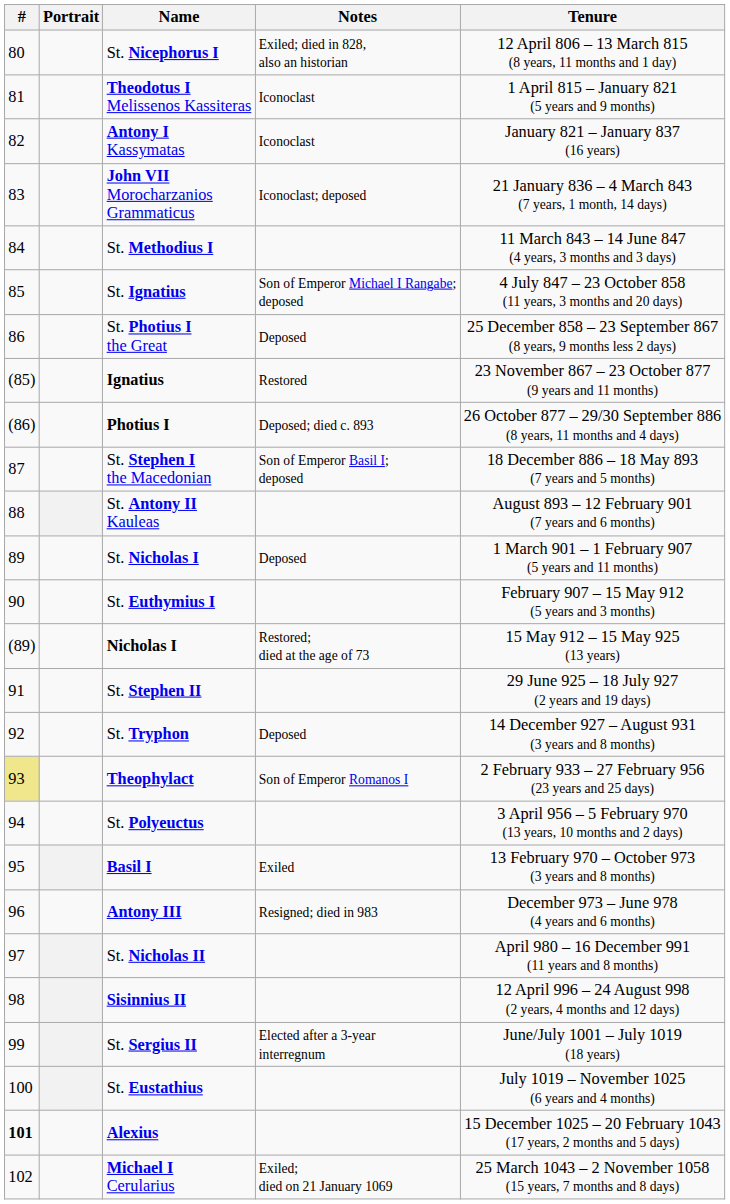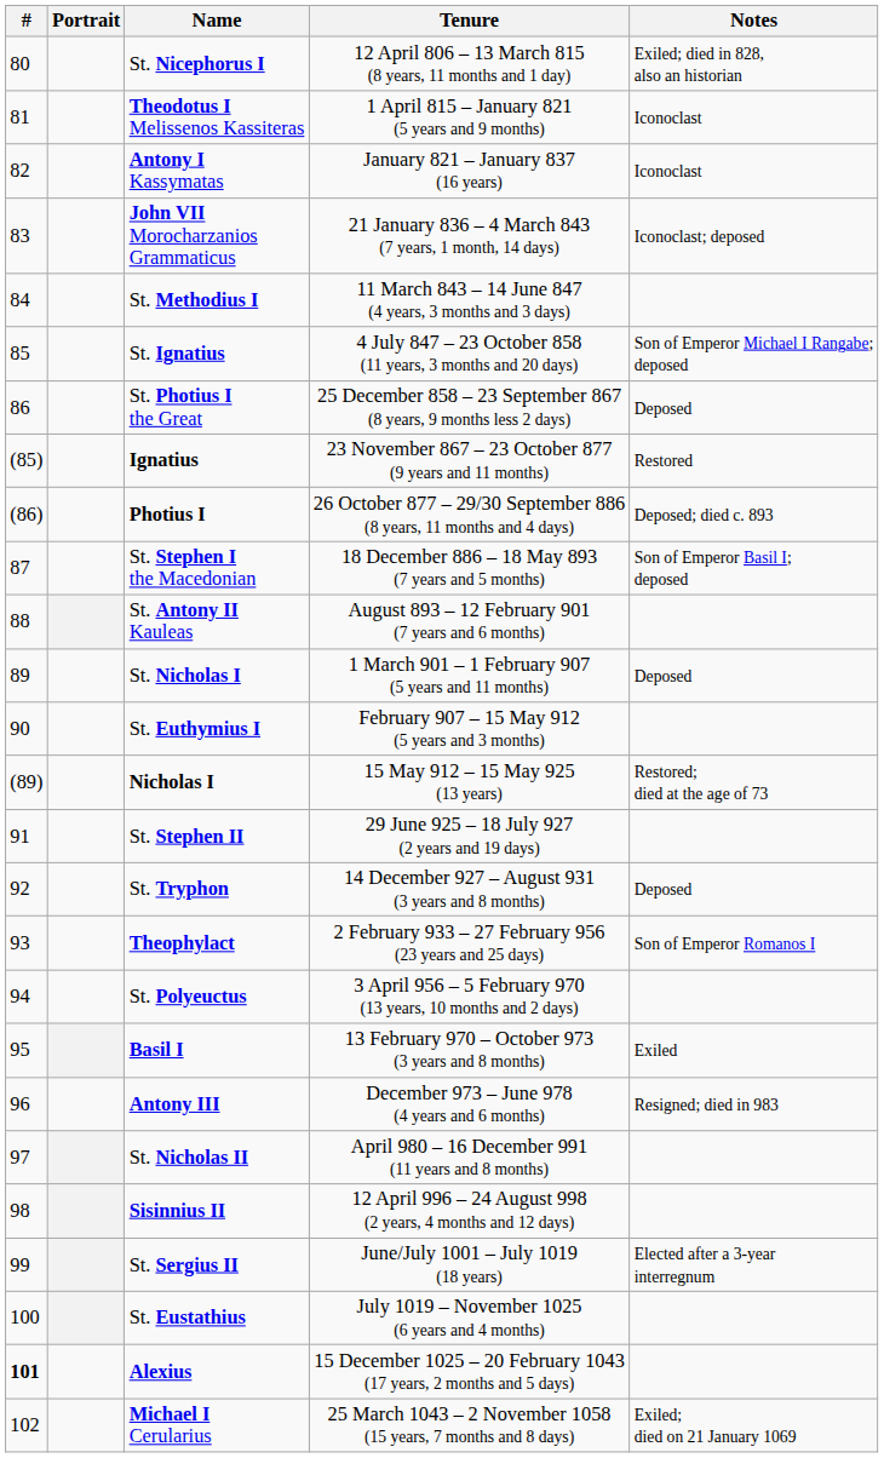 <table class="wikitable"f>
 <tr>
 <th>#</th>
 <th>Portrait</th>
 <th>Name</th>
+<th>Tenure</th>
 <th>Notes</th>
-<th>Tenure</th>
 </tr>
 <tr>
 <td>80</td>
 <td></td>
 <td>St. <a href='#'><strong>Nicephorus I</strong></a></td>
+<td style="text-align:center">12 April 806 – 13 March 815<br><small>(8 years, 11 months and 1 day)</small></td>
 <td><small>Exiled; died in 828,<br>also an historian</small></td>
-<td style="text-align:center">12 April 806 – 13 March 815<br><small>(8 years, 11 months and 1 day)</small></td>
 </tr>
 <tr>
 <td>81</td>
 <td></td>
 <td><a href='#'><strong>Theodotus I</strong></a><br><a href='#'>Melissenos Kassiteras</a></td>
+<td style="text-align:center">1 April 815 –  January 821<br><small>(5 years and 9 months)</small></td>
 <td><small>Iconoclast</small></td>
-<td style="text-align:center">1 April 815 –  January 821<br><small>(5 years and 9 months)</small></td>
 </tr>
 <tr>
 <td>82</td>
 <td></td>
 <td><a href='#'><strong>Antony I</strong><br>Kassymatas</a></td>
+<td style="text-align:center"> January 821 – January 837<br><small>(16 years)</small></td>
 <td><small>Iconoclast</small></td>
-<td style="text-align:center"> January 821 – January 837<br><small>(16 years)</small></td>
 </tr>
 <tr>
 <td>83</td>
 <td></td>
 <td><a href='#'><strong>John VII</strong><br>Morocharzanios<br>Grammaticus</a></td>
+<td style="text-align:center">21 January 836 – 4 March 843<br><small>(7 years, 1 month, 14 days)</small></td>
 <td><small>Iconoclast; deposed</small></td>
-<td style="text-align:center">21 January 836 – 4 March 843<br><small>(7 years, 1 month, 14 days)</small></td>
 </tr>
 <tr>
 <td>84</td>
 <td></td>
 <td>St. <a href='#'><strong>Methodius I</strong></a></td>
+<td style="text-align:center">11 March 843 – 14 June 847<br><small>(4 years, 3 months and 3 days)</small></td>
 <td></td>
-<td style="text-align:center">11 March 843 – 14 June 847<br><small>(4 years, 3 months and 3 days)</small></td>
 </tr>
 <tr>
 <td>85</td>
 <td></td>
 <td>St. <a href='#'><strong>Ignatius</strong></a></td>
+<td style="text-align:center">4 July 847 – 23 October 858<br><small>(11 years, 3 months and 20 days)</small></td>
 <td><small>Son of Emperor <a href='#'>Michael I Rangabe</a>;<br>deposed</small></td>
-<td style="text-align:center">4 July 847 – 23 October 858<br><small>(11 years, 3 months and 20 days)</small></td>
 </tr>
 <tr>
 <td>86</td>
 <td></td>
 <td>St. <a href='#'><strong>Photius I</strong><br>the Great</a></td>
+<td style="text-align:center">25 December 858 – 23 September 867<br><small>(8 years, 9 months less 2 days)</small></td>
 <td><small>Deposed</small></td>
-<td style="text-align:center">25 December 858 – 23 September 867<br><small>(8 years, 9 months less 2 days)</small></td>
 </tr>
 <tr>
 <td>(85)</td>
 <td></td>
 <td><strong>Ignatius</strong></td>
+<td style="text-align:center">23 November 867 – 23 October 877<br><small>(9 years and 11 months)</small></td>
 <td><small>Restored</small></td>
-<td style="text-align:center">23 November 867 – 23 October 877<br><small>(9 years and 11 months)</small></td>
 </tr>
 <tr>
 <td>(86)</td>
 <td></td>
 <td><strong>Photius I</strong></td>
+<td style="text-align:center">26 October 877 – 29/30 September 886<br><small>(8 years, 11 months and 4 days)</small></td>
 <td><small>Deposed; died c. 893</small></td>
-<td style="text-align:center">26 October 877 – 29/30 September 886<br><small>(8 years, 11 months and 4 days)</small></td>
 </tr>
 <tr>
 <td>87</td>
 <td></td>
 <td>St. <a href='#'><strong>Stephen I</strong><br>the Macedonian</a></td>
+<td style="text-align:center">18 December 886 – 18 May 893<br><small>(7 years and 5 months)</small></td>
 <td><small>Son of Emperor <a href='#'>Basil I</a>;<br>deposed</small></td>
-<td style="text-align:center">18 December 886 – 18 May 893<br><small>(7 years and 5 months)</small></td>
 </tr>
 <tr>
 <td>88</td>
 <th></th>
 <td>St. <a href='#'><strong>Antony II</strong><br>Kauleas</a></td>
+<td style="text-align:center">August 893 – 12 February 901<br><small>(7 years and 6 months)</small></td>
 <td></td>
-<td style="text-align:center">August 893 – 12 February 901<br><small>(7 years and 6 months)</small></td>
 </tr>
 <tr>
 <td>89</td>
 <td></td>
 <td>St. <a href='#'><strong>Nicholas I</strong></a></td>
+<td style="text-align:center">1 March 901 – 1 February 907<br><small>(5 years and 11 months)</small></td>
 <td><small>Deposed</small></td>
-<td style="text-align:center">1 March 901 – 1 February 907<br><small>(5 years and 11 months)</small></td>
 </tr>
 <tr>
 <td>90</td>
 <td></td>
 <td>St. <a href='#'><strong>Euthymius I</strong></a></td>
+<td style="text-align:center">February 907 – 15 May 912<br><small>(5 years and 3 months)</small></td>
 <td></td>
-<td style="text-align:center">February 907 – 15 May 912<br><small>(5 years and 3 months)</small></td>
 </tr>
 <tr>
 <td>(89)</td>
 <td></td>
 <td><strong>Nicholas I</strong></td>
+<td style="text-align:center">15 May 912 – 15 May 925<br><small>(13 years)</small></td>
 <td><small>Restored;<br>died at the age of 73</small></td>
-<td style="text-align:center">15 May 912 – 15 May 925<br><small>(13 years)</small></td>
 </tr>
 <tr>
 <td>91</td>
 <td></td>
 <td>St. <a href='#'><strong>Stephen II</strong></a></td>
+<td style="text-align:center">29 June 925 – 18 July 927<br><small>(2 years and 19 days)</small></td>
 <td></td>
-<td style="text-align:center">29 June 925 – 18 July 927<br><small>(2 years and 19 days)</small></td>
 </tr>
 <tr>
 <td>92</td>
 <td></td>
 <td>St. <a href='#'><strong>Tryphon</strong></a></td>
+<td style="text-align:center">14 December 927 – August 931<br><small>(3 years and 8 months)</small></td>
 <td><small>Deposed</small></td>
-<td style="text-align:center">14 December 927 – August 931<br><small>(3 years and 8 months)</small></td>
 </tr>
 <tr>
-<td style="background: khaki;">93</td>
+<td>93</td>
 <td></td>
 <td><a href='#'><strong>Theophylact</strong></a></td>
+<td style="text-align:center">2 February 933 – 27 February 956<br><small>(23 years and 25 days)</small></td>
 <td><small>Son of Emperor <a href='#'>Romanos I</a></small></td>
-<td style="text-align:center">2 February 933 – 27 February 956<br><small>(23 years and 25 days)</small></td>
 </tr>
 <tr>
 <td>94</td>
 <td></td>
 <td>St. <a href='#'><strong>Polyeuctus</strong></a></td>
+<td style="text-align:center">3 April 956 – 5 February 970<br><small>(13 years, 10 months and 2 days)</small></td>
 <td></td>
-<td style="text-align:center">3 April 956 – 5 February 970<br><small>(13 years, 10 months and 2 days)</small></td>
 </tr>
 <tr>
 <td>95</td>
 <th></th>
 <td><a href='#'><strong>Basil I</strong></a></td>
+<td style="text-align:center">13 February 970 –  October 973<br><small>(3 years and 8 months)</small></td>
 <td><small>Exiled</small></td>
-<td style="text-align:center">13 February 970 –  October 973<br><small>(3 years and 8 months)</small></td>
 </tr>
 <tr>
 <td>96</td>
 <td></td>
 <td><a href='#'><strong>Antony III</strong></a></td>
+<td style="text-align:center">December 973 – June 978<br><small>(4 years and 6 months)</small></td>
 <td><small>Resigned; died in 983</small></td>
-<td style="text-align:center">December 973 – June 978<br><small>(4 years and 6 months)</small></td>
 </tr>
 <tr>
 <td>97</td>
 <th></th>
 <td>St. <a href='#'><strong>Nicholas II</strong></a></td>
+<td style="text-align:center">April 980 – 16 December 991<br><small>(11 years and 8 months)</small></td>
 <td></td>
-<td style="text-align:center">April 980 – 16 December 991<br><small>(11 years and 8 months)</small></td>
 </tr>
 <tr>
 <td>98</td>
 <th></th>
 <td><a href='#'><strong>Sisinnius II</strong></a></td>
+<td style="text-align:center">12 April 996 – 24 August 998<br><small>(2 years, 4 months and 12 days)</small></td>
 <td></td>
-<td style="text-align:center">12 April 996 – 24 August 998<br><small>(2 years, 4 months and 12 days)</small></td>
 </tr>
 <tr>
 <td>99</td>
 <th></th>
 <td>St. <a href='#'><strong>Sergius II</strong></a></td>
+<td style="text-align:center">June/July 1001 – July 1019<br><small>(18 years)</small></td>
 <td><small>Elected after a 3-year<br>interregnum</small></td>
-<td style="text-align:center">June/July 1001 – July 1019<br><small>(18 years)</small></td>
 </tr>
 <tr>
 <td>100</td>
 <th></th>
 <td>St. <a href='#'><strong>Eustathius</strong></a></td>
+<td style="text-align:center">July 1019 – November 1025<br><small>(6 years and 4 months)</small></td>
 <td></td>
-<td style="text-align:center">July 1019 – November 1025<br><small>(6 years and 4 months)</small></td>
 </tr>
 <tr>
 <td><strong>101</strong></td>
 <td></td>
 <td><a href='#'><strong>Alexius</strong></a></td>
+<td style="text-align:center">15 December 1025 – 20 February 1043<br><small>(17 years, 2 months and 5 days)</small></td>
 <td></td>
-<td style="text-align:center">15 December 1025 – 20 February 1043<br><small>(17 years, 2 months and 5 days)</small></td>
 </tr>
 <tr>
 <td>102</td>
 <td></td>
 <td><a href='#'><strong>Michael I</strong><br>Cerularius</a></td>
+<td style="text-align:center">25 March 1043 – 2 November 1058<br><small>(15 years, 7 months and 8 days)</small></td>
 <td><small>Exiled;<br>died on 21 January 1069</small></td>
-<td style="text-align:center">25 March 1043 – 2 November 1058<br><small>(15 years, 7 months and 8 days)</small></td>
 </tr>
 </table>
